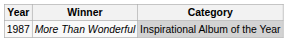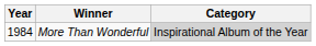 <table class="wikitable">
 <tr>
 <th>Year</th>
 <th>Winner</th>
 <th>Category</th>
 </tr>
 <tr>
-<td>1987</td>
+<td>1984</td>
 <td><em>More Than Wonderful</em></td>
 <td style="background: lightgrey;">Inspirational Album of the Year</td>
 </tr>
 </table>
